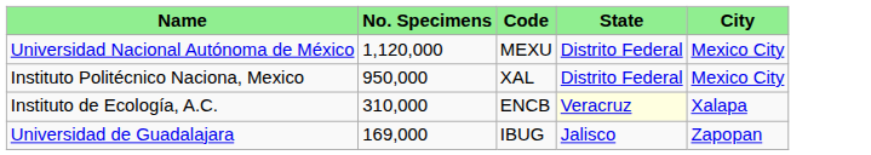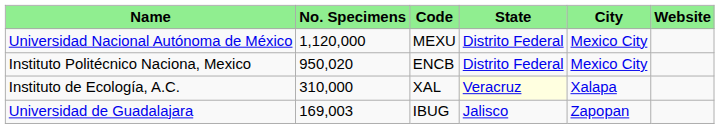 <table class="wikitable sortable" align="left" style="margin-left:1em">
 <tr>
 <th style="background:lightgreen" align="center">Name</th>
 <th style="background:lightgreen" align="center">No. Specimens</th>
 <th style="background:lightgreen" align="center">Code</th>
 <th style="background:lightgreen" align="center">State</th>
 <th style="background:lightgreen" align="center">City</th>
+<th style="background:lightgreen" align="center">Website</th>
 </tr>
 <tr>
 <td><a href='#'>Universidad Nacional Autónoma de México</a></td>
 <td>1,120,000</td>
 <td>MEXU</td>
 <td><a href='#'>Distrito Federal</a></td>
 <td><a href='#'>Mexico City</a></td>
+<td></td>
 </tr>
 <tr>
 <td>Instituto Politécnico Naciona, Mexico</td>
-<td>950,000</td>
-<td>XAL</td>
+<td>950,020</td>
+<td>ENCB</td>
 <td><a href='#'>Distrito Federal</a></td>
 <td><a href='#'>Mexico City</a></td>
+<td></td>
 </tr>
 <tr>
 <td>Instituto de Ecología, A.C.</td>
 <td>310,000</td>
-<td>ENCB</td>
+<td>XAL</td>
 <td style="background: lightyellow;"><a href='#'>Veracruz</a></td>
 <td><a href='#'>Xalapa</a></td>
+<td></td>
 </tr>
 <tr>
 <td><a href='#'>Universidad de Guadalajara</a></td>
-<td>169,000</td>
+<td>169,003</td>
 <td>IBUG</td>
 <td><a href='#'>Jalisco</a></td>
 <td><a href='#'>Zapopan</a></td>
+<td></td>
 </tr>
 </table>
